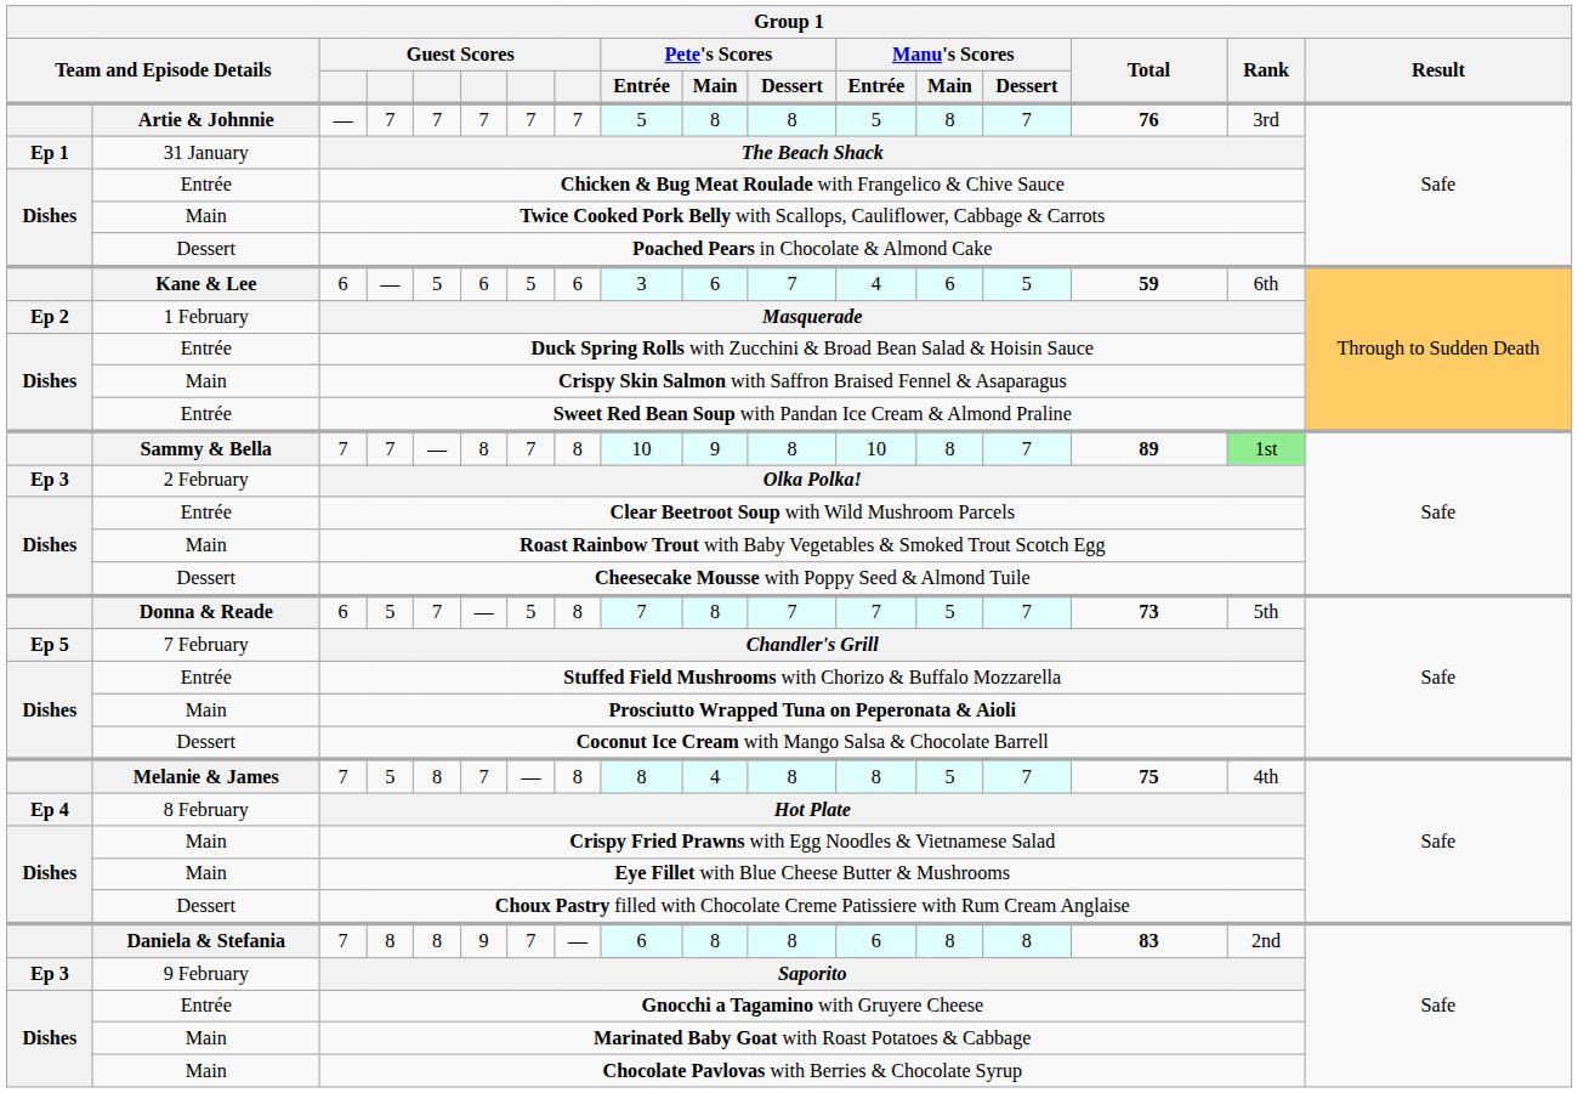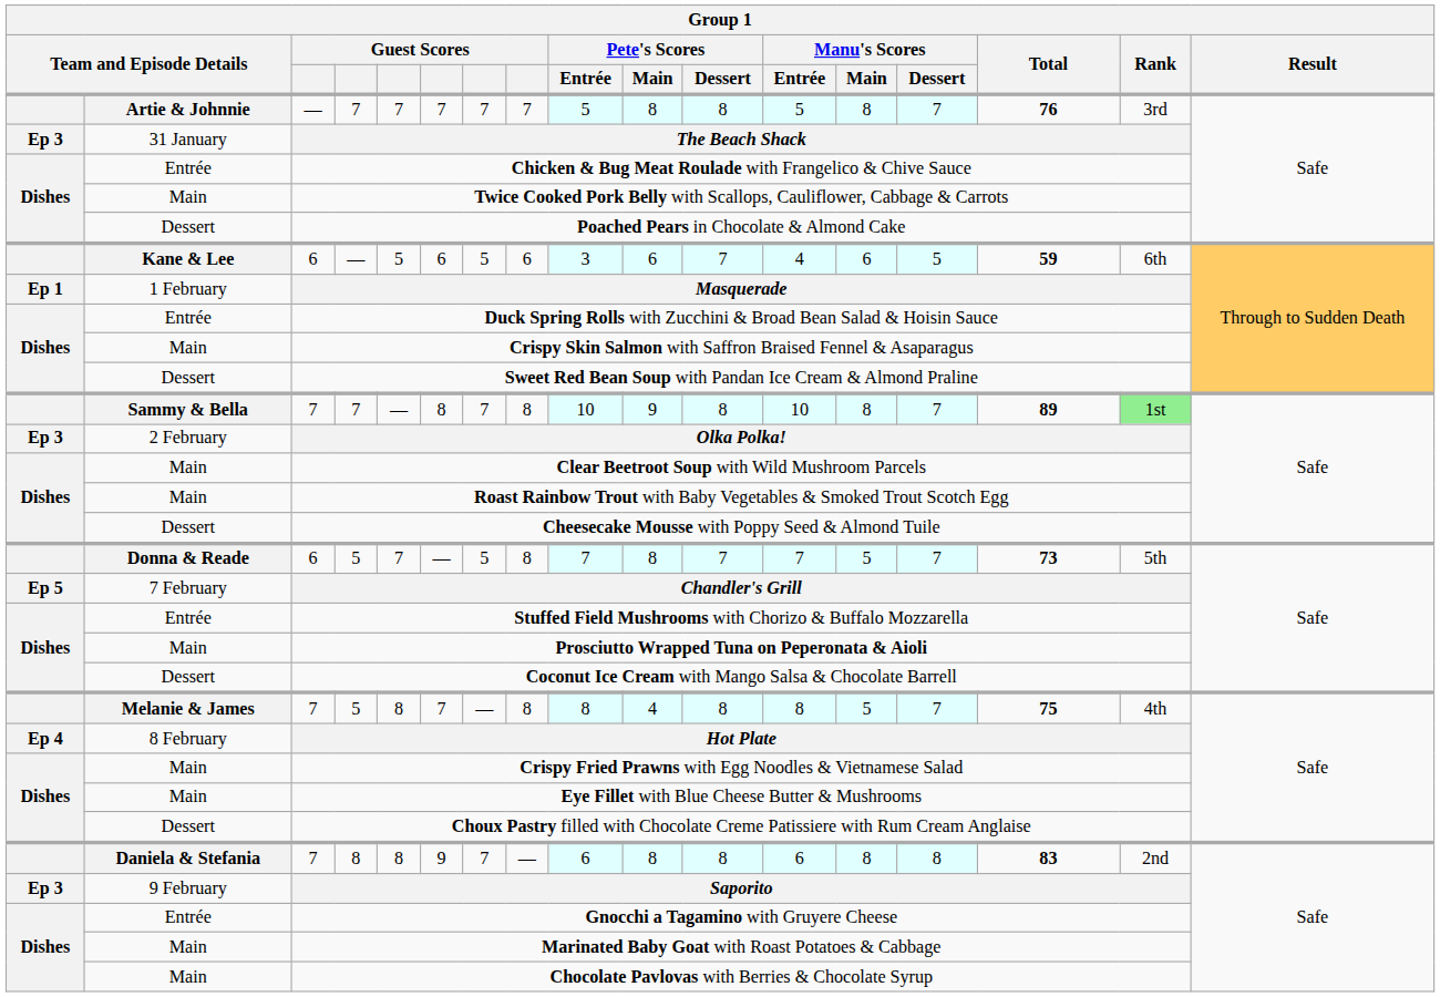 <table class="wikitable plainrowheaders" style="text-align:center; font-size:90%; width:80em; margin:1em auto;">
 <tr>
 <th colspan="20" >Group 1</th>
 </tr>
 <tr>
 <th scope="col" rowspan="2" colspan="2" style="width:20%;">Team and Episode Details</th>
 <th scope="col" colspan="6" style="width:15%;">Guest Scores</th>
 <th scope="col" colspan="3" style="width:15%;"><a href='#'>Pete</a>'s Scores</th>
 <th scope="col" colspan="3" style="width:15%;"><a href='#'>Manu</a>'s Scores</th>
 <th scope="col" rowspan="2" style="width:10%;">Total<br><small></small></th>
 <th scope="col" rowspan="2" style="width:5%;">Rank</th>
 <th scope="col" rowspan="2" style="width:20%;">Result</th>
 </tr>
 <tr>
 <th scope="col" style="width:3%;"></th>
 <th scope="col" style="width:3%;"></th>
 <th scope="col" style="width:3%;"></th>
 <th scope="col" style="width:3%;"></th>
 <th scope="col" style="width:3%;"></th>
 <th scope="col" style="width:3%;"></th>
 <th scope="col">Entrée</th>
 <th scope="col">Main</th>
 <th scope="col">Dessert</th>
 <th scope="col">Entrée</th>
 <th scope="col">Main</th>
 <th scope="col">Dessert</th>
 </tr>
 <tr style="border-top:3px solid #aaa;">
 </tr>
 <tr>
 <th></th>
 <th style="text-align:centre">Artie & Johnnie</th>
 <td>—</td>
 <td>7</td>
 <td>7</td>
 <td>7</td>
 <td>7</td>
 <td>7</td>
 <td bgcolor=#E0FFFF>5</td>
 <td bgcolor=#E0FFFF>8</td>
 <td bgcolor=#E0FFFF>8</td>
 <td bgcolor=#E0FFFF>5</td>
 <td bgcolor=#E0FFFF>8</td>
 <td bgcolor=#E0FFFF>7</td>
 <td><strong>76</strong></td>
 <td>3rd</td>
 <td rowspan="5">Safe</td>
 </tr>
 <tr>
-<th>Ep 1</th>
+<th>Ep 3</th>
 <td>31 January</td>
 <th colspan="14"><strong><em>The Beach Shack</em></strong></th>
 </tr>
 <tr>
 <th rowspan="3">Dishes</th>
 <td>Entrée</td>
 <td colspan="14"><strong>Chicken & Bug Meat Roulade</strong> with Frangelico & Chive Sauce</td>
 </tr>
 <tr>
 <td>Main</td>
 <td colspan="14"><strong>Twice Cooked Pork Belly</strong> with Scallops, Cauliflower, Cabbage & Carrots</td>
 </tr>
 <tr>
 <td>Dessert</td>
 <td colspan="14"><strong>Poached Pears</strong> in Chocolate & Almond Cake</td>
 </tr>
 <tr style="border-top:3px solid #aaa;">
 <th></th>
 <th style="text-align:centre">Kane & Lee</th>
 <td>6</td>
 <td>—</td>
 <td>5</td>
 <td>6</td>
 <td>5</td>
 <td>6</td>
 <td bgcolor=#E0FFFF>3</td>
 <td bgcolor=#E0FFFF>6</td>
 <td bgcolor=#E0FFFF>7</td>
 <td bgcolor=#E0FFFF>4</td>
 <td bgcolor=#E0FFFF>6</td>
 <td bgcolor=#E0FFFF>5</td>
 <td><strong>59</strong></td>
 <td>6th</td>
 <td rowspan="5" style="background:#FFCC66">Through to Sudden Death</td>
 </tr>
 <tr>
-<th>Ep 2</th>
+<th>Ep 1</th>
 <td>1 February</td>
 <th colspan="14"><strong><em>Masquerade</em></strong></th>
 </tr>
 <tr>
 <th rowspan="3">Dishes</th>
 <td>Entrée</td>
 <td colspan="14"><strong>Duck Spring Rolls</strong> with Zucchini & Broad Bean Salad & Hoisin Sauce</td>
 </tr>
 <tr>
 <td>Main</td>
 <td colspan="14"><strong>Crispy Skin Salmon</strong> with Saffron Braised Fennel & Asaparagus</td>
 </tr>
 <tr>
-<td>Entrée</td>
+<td>Dessert</td>
 <td colspan="14"><strong>Sweet Red Bean Soup</strong> with Pandan Ice Cream & Almond Praline</td>
 </tr>
 <tr style="border-top:3px solid #aaa;">
 <th></th>
 <th style="text-align:centre">Sammy & Bella</th>
 <td>7</td>
 <td>7</td>
 <td>—</td>
 <td>8</td>
 <td>7</td>
 <td>8</td>
 <td bgcolor=#E0FFFF>10</td>
 <td bgcolor=#E0FFFF>9</td>
 <td bgcolor=#E0FFFF>8</td>
 <td bgcolor=#E0FFFF>10</td>
 <td bgcolor=#E0FFFF>8</td>
 <td bgcolor=#E0FFFF>7</td>
 <td><strong>89</strong></td>
 <td bgcolor="lightgreen">1st</td>
 <td rowspan="5">Safe</td>
 </tr>
 <tr>
 <th>Ep 3</th>
 <td>2 February</td>
 <th colspan="14"><strong><em>Olka Polka!</em></strong></th>
 </tr>
 <tr>
 <th rowspan="3">Dishes</th>
-<td>Entrée</td>
+<td>Main</td>
 <td colspan="14"><strong>Clear Beetroot Soup</strong> with Wild Mushroom Parcels</td>
 </tr>
 <tr>
 <td>Main</td>
 <td colspan="14"><strong>Roast Rainbow Trout</strong> with Baby Vegetables & Smoked Trout Scotch Egg</td>
 </tr>
 <tr>
 <td>Dessert</td>
 <td colspan="14"><strong>Cheesecake Mousse</strong> with Poppy Seed & Almond Tuile</td>
 </tr>
 <tr style="border-top:3px solid #aaa;">
 <th></th>
 <th style="text-align:centre">Donna & Reade</th>
 <td>6</td>
 <td>5</td>
 <td>7</td>
 <td>—</td>
 <td>5</td>
 <td>8</td>
 <td bgcolor=#E0FFFF>7</td>
 <td bgcolor=#E0FFFF>8</td>
 <td bgcolor=#E0FFFF>7</td>
 <td bgcolor=#E0FFFF>7</td>
 <td bgcolor=#E0FFFF>5</td>
 <td bgcolor=#E0FFFF>7</td>
 <td><strong>73</strong></td>
 <td>5th</td>
 <td rowspan="5">Safe</td>
 </tr>
 <tr>
 <th>Ep 5</th>
 <td>7 February</td>
 <th colspan="14"><strong><em>Chandler's Grill</em></strong></th>
 </tr>
 <tr>
 <th rowspan="3">Dishes</th>
 <td>Entrée</td>
 <td colspan="14"><strong>Stuffed Field Mushrooms</strong> with Chorizo & Buffalo Mozzarella</td>
 </tr>
 <tr>
 <td>Main</td>
 <td colspan="14"><strong>Prosciutto Wrapped Tuna on Peperonata & Aioli</strong></td>
 </tr>
 <tr>
 <td>Dessert</td>
 <td colspan="14"><strong>Coconut Ice Cream</strong> with Mango Salsa & Chocolate Barrell</td>
 </tr>
 <tr style="border-top:3px solid #aaa;">
 <th></th>
 <th style="text-align:centre">Melanie & James</th>
 <td>7</td>
 <td>5</td>
 <td>8</td>
 <td>7</td>
 <td>—</td>
 <td>8</td>
 <td bgcolor=#E0FFFF>8</td>
 <td bgcolor=#E0FFFF>4</td>
 <td bgcolor=#E0FFFF>8</td>
 <td bgcolor=#E0FFFF>8</td>
 <td bgcolor=#E0FFFF>5</td>
 <td bgcolor=#E0FFFF>7</td>
 <td><strong>75</strong></td>
 <td>4th</td>
 <td rowspan="5">Safe</td>
 </tr>
 <tr>
 <th>Ep 4</th>
 <td>8 February</td>
 <th colspan="14"><strong><em>Hot Plate</em></strong></th>
 </tr>
 <tr>
 <th rowspan="3">Dishes</th>
 <td>Main</td>
 <td colspan="14"><strong>Crispy Fried Prawns</strong> with Egg Noodles & Vietnamese Salad</td>
 </tr>
 <tr>
 <td>Main</td>
 <td colspan="14"><strong>Eye Fillet</strong> with Blue Cheese Butter & Mushrooms</td>
 </tr>
 <tr>
 <td>Dessert</td>
 <td colspan="14"><strong>Choux Pastry</strong> filled with Chocolate Creme Patissiere with Rum Cream Anglaise</td>
 </tr>
 <tr style="border-top:3px solid #aaa;">
 <th></th>
 <th style="text-align:centre">Daniela & Stefania</th>
 <td>7</td>
 <td>8</td>
 <td>8</td>
 <td>9</td>
 <td>7</td>
 <td>—</td>
 <td bgcolor=#E0FFFF>6</td>
 <td bgcolor=#E0FFFF>8</td>
 <td bgcolor=#E0FFFF>8</td>
 <td bgcolor=#E0FFFF>6</td>
 <td bgcolor=#E0FFFF>8</td>
 <td bgcolor=#E0FFFF>8</td>
 <td><strong>83</strong></td>
 <td>2nd</td>
 <td rowspan="5">Safe</td>
 </tr>
 <tr>
 <th>Ep 3</th>
 <td>9 February</td>
 <th colspan="14"><strong><em>Saporito</em></strong></th>
 </tr>
 <tr>
 <th rowspan="3">Dishes</th>
 <td>Entrée</td>
 <td colspan="14"><strong>Gnocchi a Tagamino</strong> with Gruyere Cheese</td>
 </tr>
 <tr>
 <td>Main</td>
 <td colspan="14"><strong>Marinated Baby Goat</strong> with Roast Potatoes & Cabbage</td>
 </tr>
 <tr>
 <td>Main</td>
 <td colspan="14"><strong>Chocolate Pavlovas</strong> with Berries & Chocolate Syrup</td>
 </tr>
 </table>
